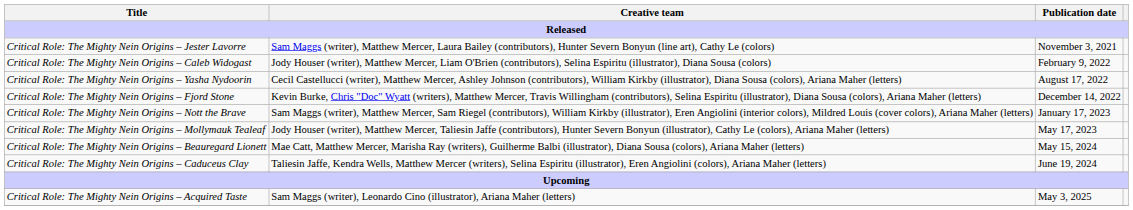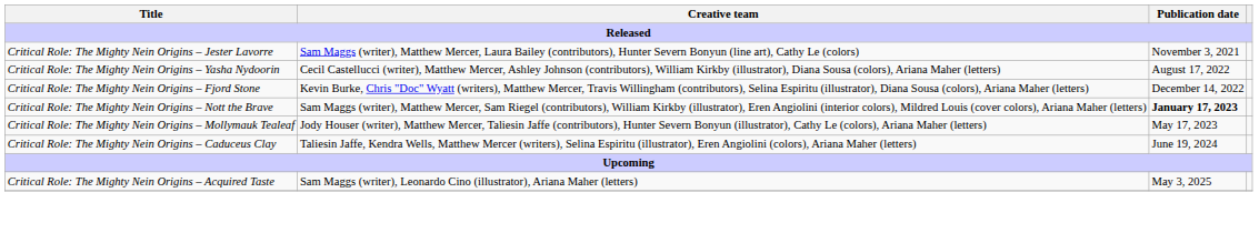 <table class="wikitable">
 <tr>
 <th>Title</th>
 <th>Creative team</th>
 <th>Publication date</th>
 <th></th>
 </tr>
 <tr>
 <th colspan="4" style="background-color:#ccccff;">Released</th>
 </tr>
 <tr>
 <td><em>Critical Role: The Mighty Nein Origins – Jester Lavorre</em></td>
 <td><a href='#'>Sam Maggs</a> (writer), Matthew Mercer, Laura Bailey (contributors), Hunter Severn Bonyun (line art), Cathy Le (colors)</td>
 <td>November 3, 2021</td>
 <td></td>
 </tr>
 <tr>
-<td><em>Critical Role: The Mighty Nein Origins – Caleb Widogast</em></td>
-<td>Jody Houser (writer), Matthew Mercer, Liam O'Brien (contributors), Selina Espiritu (illustrator), Diana Sousa (colors)</td>
-<td>February 9, 2022</td>
-<td></td>
-</tr>
-<tr>
 <td><em>Critical Role: The Mighty Nein Origins – Yasha Nydoorin</em></td>
 <td>Cecil Castellucci (writer), Matthew Mercer, Ashley Johnson (contributors), William Kirkby (illustrator), Diana Sousa (colors), Ariana Maher (letters)</td>
 <td>August 17, 2022</td>
 <td></td>
 </tr>
 <tr>
 <td><em>Critical Role: The Mighty Nein Origins – Fjord Stone</em></td>
 <td>Kevin Burke, <a href='#'>Chris "Doc" Wyatt</a> (writers), Matthew Mercer, Travis Willingham (contributors), Selina Espiritu (illustrator), Diana Sousa (colors), Ariana Maher (letters)</td>
 <td>December 14, 2022</td>
 <td></td>
 </tr>
 <tr>
 <td><em>Critical Role: The Mighty Nein Origins – Nott the Brave</em></td>
 <td>Sam Maggs (writer), Matthew Mercer, Sam Riegel (contributors), William Kirkby (illustrator), Eren Angiolini (interior colors), Mildred Louis (cover colors), Ariana Maher (letters)</td>
-<td>January 17, 2023</td>
+<td><strong>January 17, 2023</strong></td>
 <td></td>
 </tr>
 <tr>
 <td><em>Critical Role: The Mighty Nein Origins – Mollymauk Tealeaf</em></td>
 <td>Jody Houser (writer), Matthew Mercer, Taliesin Jaffe (contributors), Hunter Severn Bonyun (illustrator), Cathy Le (colors), Ariana Maher (letters)</td>
 <td>May 17, 2023</td>
-<td></td>
-</tr>
-<tr>
-<td><em>Critical Role: The Mighty Nein Origins – Beauregard Lionett</em></td>
-<td>Mae Catt, Matthew Mercer, Marisha Ray (writers), Guilherme Balbi (illustrator), Diana Sousa (colors), Ariana Maher (letters)</td>
-<td>May 15, 2024</td>
 <td></td>
 </tr>
 <tr>
 <td><em>Critical Role: The Mighty Nein Origins – Caduceus Clay</em></td>
 <td>Taliesin Jaffe, Kendra Wells, Matthew Mercer (writers), Selina Espiritu (illustrator), Eren Angiolini (colors), Ariana Maher (letters)</td>
 <td>June 19, 2024</td>
 <td></td>
 </tr>
 <tr>
 <th colspan="4" style="background-color:#ccccff;">Upcoming</th>
 </tr>
 <tr>
 <td><em>Critical Role: The Mighty Nein Origins – Acquired Taste</em></td>
 <td>Sam Maggs (writer), Leonardo Cino (illustrator), Ariana Maher (letters)</td>
 <td>May 3, 2025</td>
 <td></td>
 </tr>
 <tr>
 </tr>
 </table>
